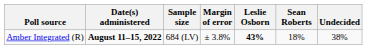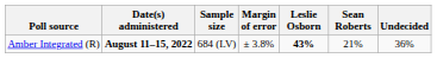 <table class="wikitable" style="font-size:90%;text-align:center;">
 <tr style="vertical-align:bottom">
 <th>Poll source</th>
 <th>Date(s)<br>administered</th>
 <th>Sample<br>size</th>
 <th>Margin<br>of error</th>
 <th style="width:60px;">Leslie<br>Osborn</th>
 <th style="width:60px;">Sean<br>Roberts</th>
 <th>Undecided</th>
 </tr>
 <tr>
 <td style="text-align:left;"><a href='#'>Amber Integrated</a> (R)</td>
 <td><strong>August 11–15, 2022</strong></td>
 <td>684 (LV)</td>
 <td>± 3.8%</td>
 <td><strong>43%</strong></td>
-<td>18%</td>
-<td>38%</td>
+<td>21%</td>
+<td>36%</td>
 </tr>
 </table>
